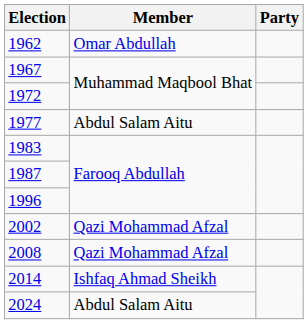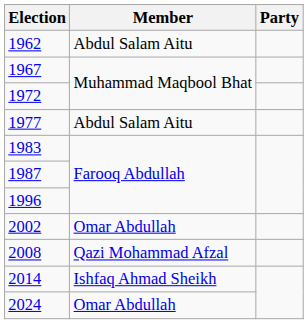 <table class="wikitable sortable">
 <tr>
 <th>Election</th>
 <th>Member</th>
 <th colspan=2>Party</th>
 </tr>
 <tr>
 <td><a href='#'>1962</a></td>
-<td><a href='#'>Omar Abdullah</a></td>
+<td>Abdul Salam Aitu</td>
 <td></td>
 </tr>
 <tr>
 <td><a href='#'>1967</a></td>
 <td rowspan=2>Muhammad Maqbool Bhat</td>
 <td></td>
 </tr>
 <tr>
 <td><a href='#'>1972</a></td>
 </tr>
 <tr>
 <td><a href='#'>1977</a></td>
 <td>Abdul Salam Aitu</td>
 <td></td>
 </tr>
 <tr>
 <td><a href='#'>1983</a></td>
 <td rowspan=3><a href='#'>Farooq Abdullah</a></td>
 </tr>
 <tr>
 <td><a href='#'>1987</a></td>
 </tr>
 <tr>
 <td><a href='#'>1996</a></td>
 </tr>
 <tr>
 <td><a href='#'>2002</a></td>
-<td><a href='#'>Qazi Mohammad Afzal</a></td>
+<td><a href='#'>Omar Abdullah</a></td>
 <td></td>
 </tr>
 <tr>
 <td><a href='#'>2008</a></td>
 <td><a href='#'>Qazi Mohammad Afzal</a></td>
 <td></td>
 </tr>
 <tr>
 <td><a href='#'>2014</a></td>
 <td><a href='#'>Ishfaq Ahmad Sheikh</a></td>
 </tr>
 <tr>
 <td><a href='#'>2024</a></td>
-<td>Abdul Salam Aitu</td>
+<td><a href='#'>Omar Abdullah</a></td>
 </tr>
 </table>
